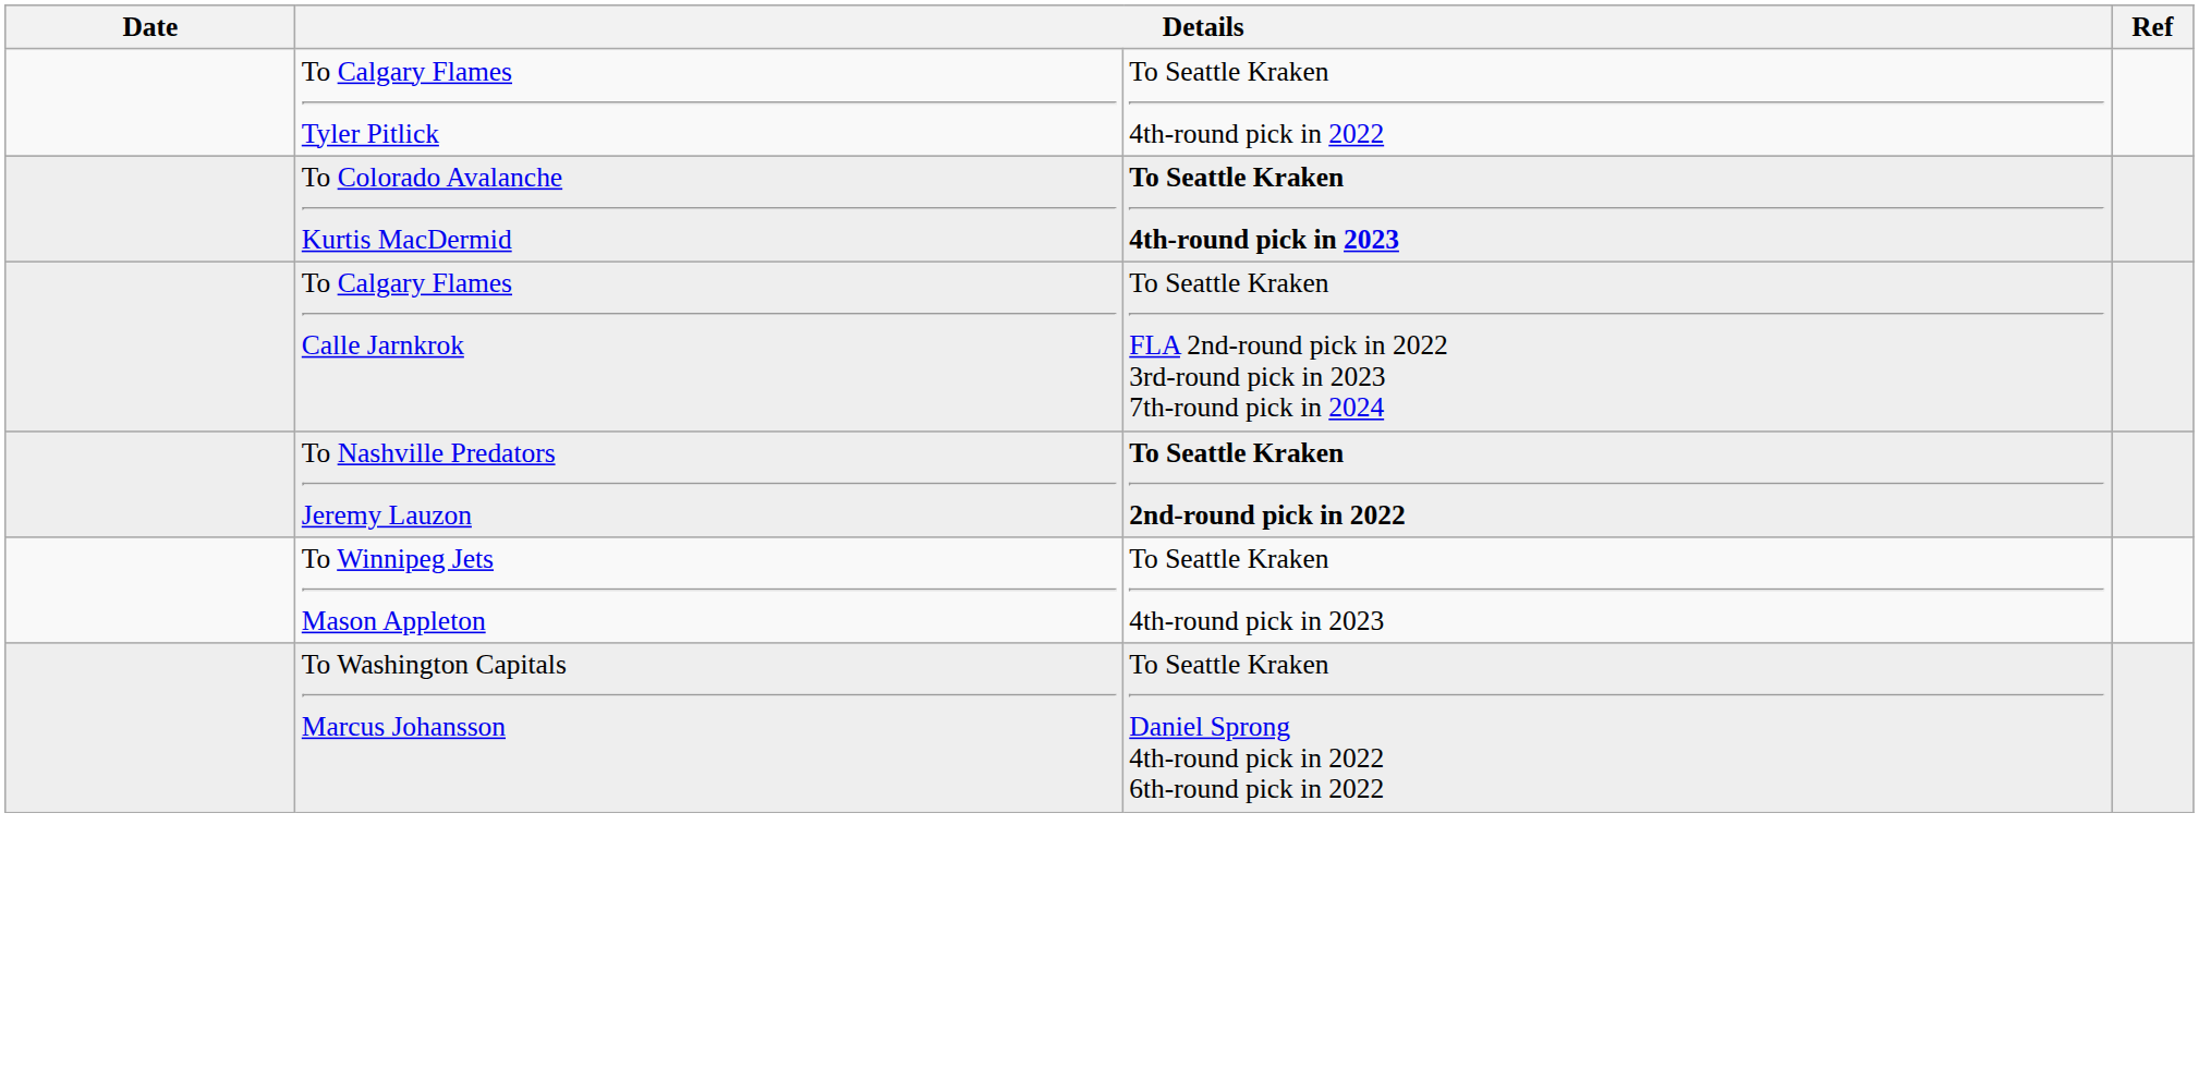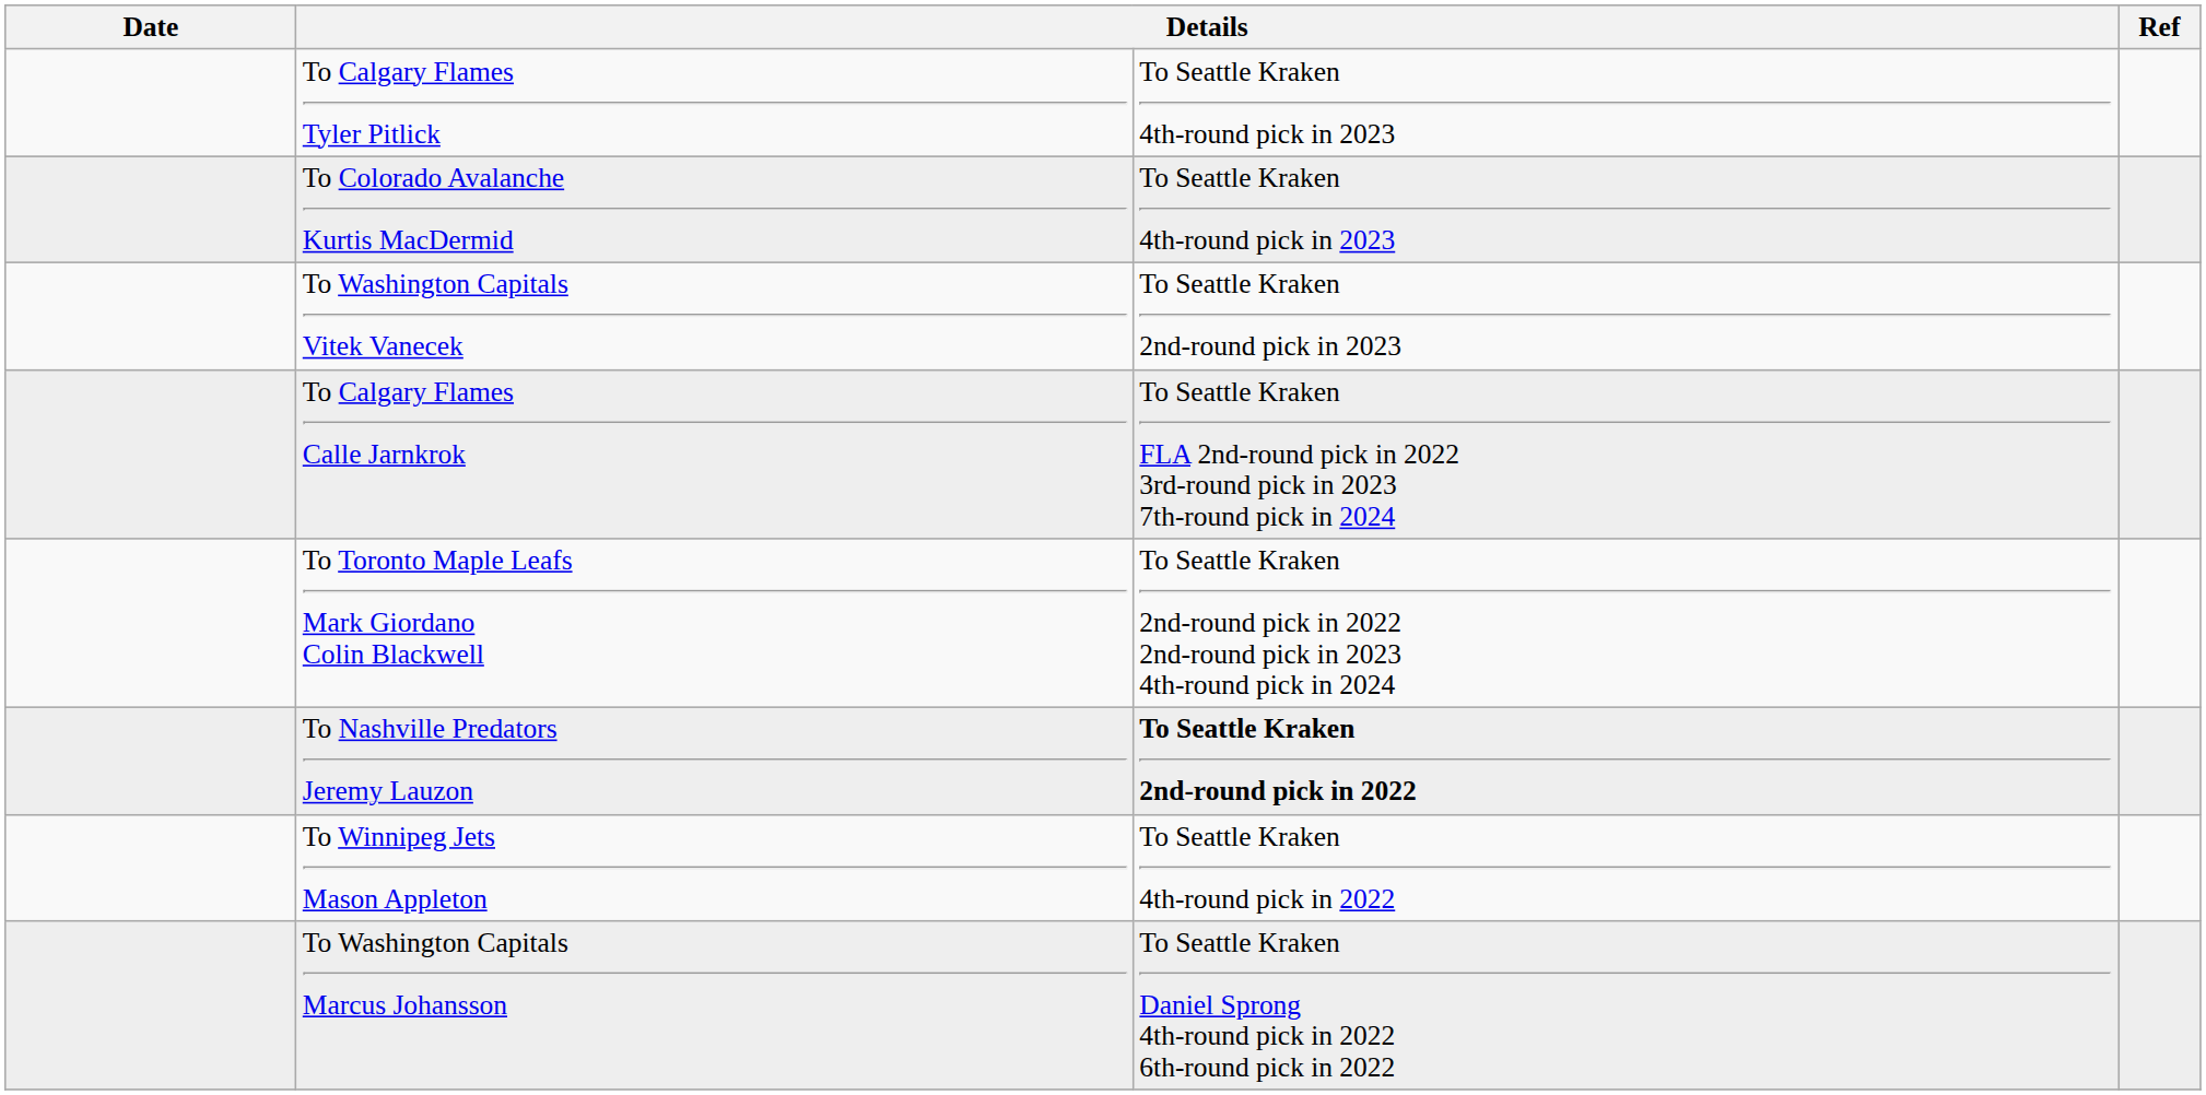 <table class="wikitable" width=100%>
 <tr>
 <th style="width: 10em;">Date</th>
 <th colspan=2>Details</th>
 <th style="width: 2.5em;">Ref</th>
 </tr>
 <tr>
 <td></td>
 <td valign="top">To <a href='#'>Calgary Flames</a><hr><a href='#'>Tyler Pitlick</a></td>
-<td valign="top">To Seattle Kraken<hr>4th-round pick in <a href='#'>2022</a></td>
+<td valign="top">To Seattle Kraken<hr>4th-round pick in 2023</td>
 <td></td>
 </tr>
 <tr style="background:#eee;">
 <td></td>
 <td valign="top">To <a href='#'>Colorado Avalanche</a><hr><a href='#'>Kurtis MacDermid</a></td>
-<td valign="top"><strong>To Seattle Kraken<hr>4th-round pick in <a href='#'>2023</a></strong></td>
+<td valign="top">To Seattle Kraken<hr>4th-round pick in <a href='#'>2023</a></td>
+<td></td>
+</tr>
+<tr>
+<td></td>
+<td valign="top">To <a href='#'>Washington Capitals</a><hr><a href='#'>Vitek Vanecek</a></td>
+<td valign="top">To Seattle Kraken<hr>2nd-round pick in 2023</td>
 <td></td>
 </tr>
 <tr style="background:#eee;">
 <td></td>
 <td valign="top">To <a href='#'>Calgary Flames</a><hr><a href='#'>Calle Jarnkrok</a></td>
 <td valign="top">To Seattle Kraken<hr><a href='#'>FLA</a> 2nd-round pick in 2022<br>3rd-round pick in 2023<br>7th-round pick in <a href='#'>2024</a></td>
+<td></td>
+</tr>
+<tr>
+<td></td>
+<td valign="top">To <a href='#'>Toronto Maple Leafs</a><hr><a href='#'>Mark Giordano</a><br><a href='#'>Colin Blackwell</a></td>
+<td valign="top">To Seattle Kraken<hr>2nd-round pick in 2022<br>2nd-round pick in 2023<br>4th-round pick in 2024</td>
 <td></td>
 </tr>
 <tr bgcolor="eeeeee">
 <td></td>
 <td valign="top">To <a href='#'>Nashville Predators</a><hr><a href='#'>Jeremy Lauzon</a></td>
 <td valign="top"><strong>To Seattle Kraken<hr>2nd-round pick in 2022</strong></td>
 <td></td>
 </tr>
 <tr>
 <td></td>
 <td valign="top">To <a href='#'>Winnipeg Jets</a><hr><a href='#'>Mason Appleton</a></td>
-<td valign="top">To Seattle Kraken<hr>4th-round pick in 2023</td>
+<td valign="top">To Seattle Kraken<hr>4th-round pick in <a href='#'>2022</a></td>
 <td></td>
 </tr>
 <tr bgcolor="eeeeee">
 <td></td>
 <td valign="top">To Washington Capitals<hr><a href='#'>Marcus Johansson</a></td>
 <td valign="top">To Seattle Kraken<hr><a href='#'>Daniel Sprong</a><br>4th-round pick in 2022<br>6th-round pick in 2022</td>
 <td></td>
 </tr>
 </table>
